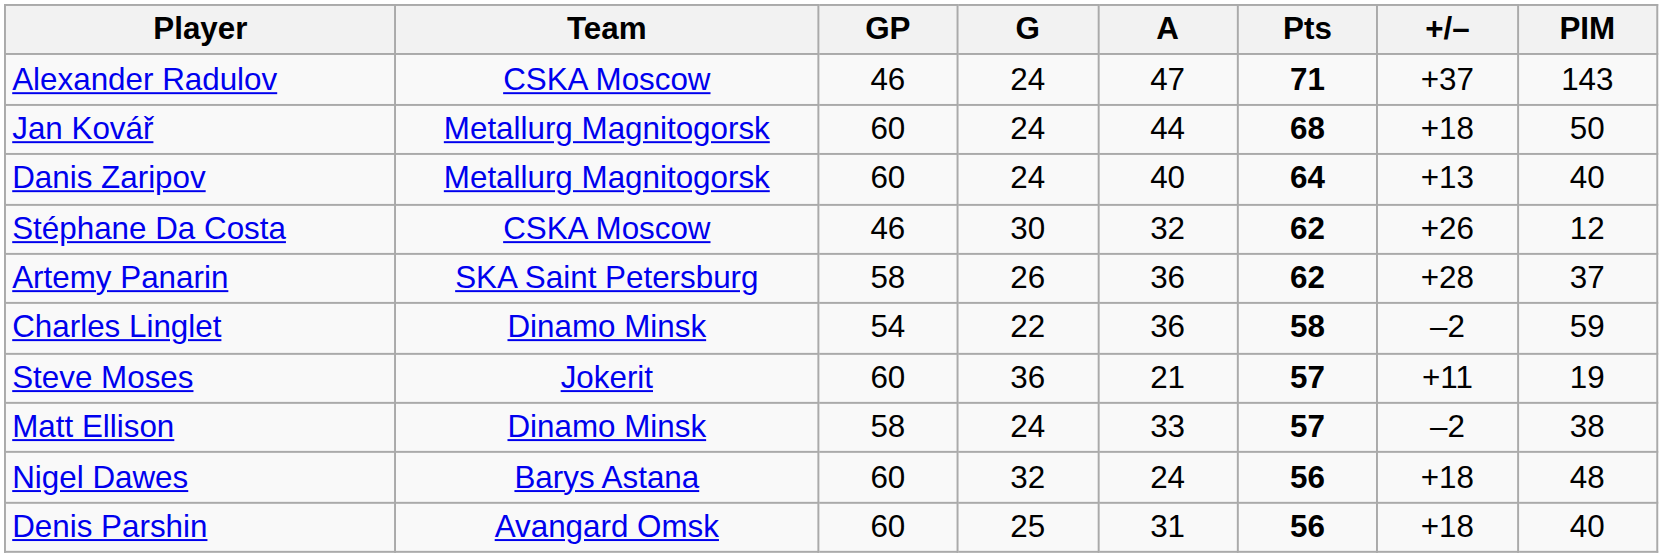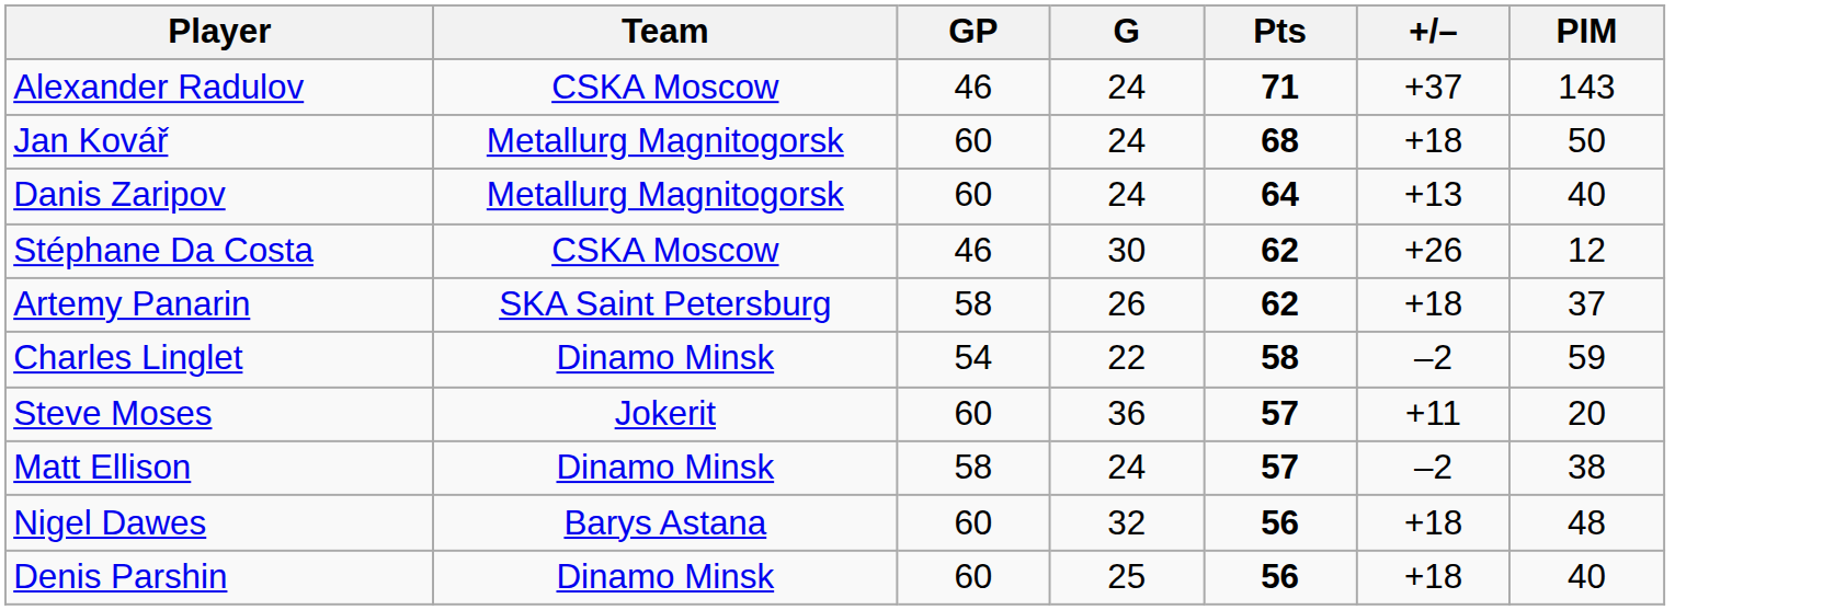 <table class="wikitable sortable">
 <tr>
 <th style="width: 12em;">Player</th>
 <th style="width: 13em;">Team</th>
 <th style="width: 4em;">GP</th>
 <th style="width: 4em;">G</th>
-<th style="width: 4em;">A</th>
 <th style="width: 4em;">Pts</th>
 <th style="width: 4em;">+/–</th>
 <th style="width: 4em;">PIM</th>
 </tr>
 <tr align="center">
 <td align="left"> <a href='#'>Alexander Radulov</a></td>
 <td><a href='#'>CSKA Moscow</a></td>
 <td>46</td>
 <td>24</td>
-<td>47</td>
 <td><strong>71</strong></td>
 <td>+37</td>
 <td>143</td>
 </tr>
 <tr align="center">
 <td align="left"> <a href='#'>Jan Kovář</a></td>
 <td><a href='#'>Metallurg Magnitogorsk</a></td>
 <td>60</td>
 <td>24</td>
-<td>44</td>
 <td><strong>68</strong></td>
 <td>+18</td>
 <td>50</td>
 </tr>
 <tr align="center">
 <td align=left> <a href='#'>Danis Zaripov</a></td>
 <td><a href='#'>Metallurg Magnitogorsk</a></td>
 <td>60</td>
 <td>24</td>
-<td>40</td>
 <td><strong>64</strong></td>
 <td>+13</td>
 <td>40</td>
 </tr>
 <tr align="center">
 <td align="left"> <a href='#'>Stéphane Da Costa</a></td>
 <td><a href='#'>CSKA Moscow</a></td>
 <td>46</td>
 <td>30</td>
-<td>32</td>
 <td><strong>62</strong></td>
 <td>+26</td>
 <td>12</td>
 </tr>
 <tr align="center">
 <td align="left"> <a href='#'>Artemy Panarin</a></td>
 <td><a href='#'>SKA Saint Petersburg</a></td>
 <td>58</td>
 <td>26</td>
-<td>36</td>
 <td><strong>62</strong></td>
-<td>+28</td>
+<td>+18</td>
 <td>37</td>
 </tr>
 <tr align="center">
 <td align="left"> <a href='#'>Charles Linglet</a></td>
 <td><a href='#'>Dinamo Minsk</a></td>
 <td>54</td>
 <td>22</td>
-<td>36</td>
 <td><strong>58</strong></td>
 <td>–2</td>
 <td>59</td>
 </tr>
 <tr align="center">
 <td align=left> <a href='#'>Steve Moses</a></td>
 <td><a href='#'>Jokerit</a></td>
 <td>60</td>
 <td>36</td>
-<td>21</td>
 <td><strong>57</strong></td>
 <td>+11</td>
-<td>19</td>
+<td>20</td>
 </tr>
 <tr align="center">
 <td align="left"> <a href='#'>Matt Ellison</a></td>
 <td><a href='#'>Dinamo Minsk</a></td>
 <td>58</td>
 <td>24</td>
-<td>33</td>
 <td><strong>57</strong></td>
 <td>–2</td>
 <td>38</td>
 </tr>
 <tr align="center">
 <td align="left"> <a href='#'>Nigel Dawes</a></td>
 <td><a href='#'>Barys Astana</a></td>
 <td>60</td>
 <td>32</td>
-<td>24</td>
 <td><strong>56</strong></td>
 <td>+18</td>
 <td>48</td>
 </tr>
 <tr align="center">
 <td align="left"> <a href='#'>Denis Parshin</a></td>
-<td><a href='#'>Avangard Omsk</a></td>
+<td><a href='#'>Dinamo Minsk</a></td>
 <td>60</td>
 <td>25</td>
-<td>31</td>
 <td><strong>56</strong></td>
 <td>+18</td>
 <td>40</td>
 </tr>
 </table>
